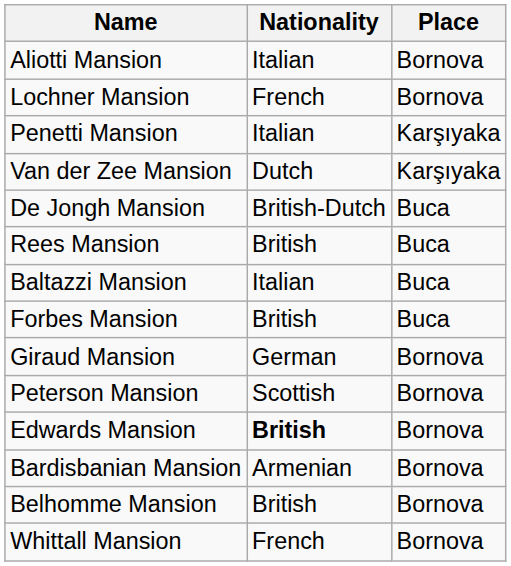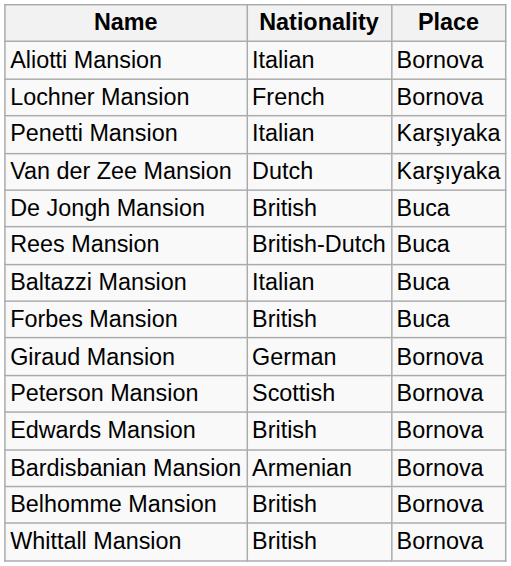 <table class="wikitable sortable" style="margin: 1em auto 1em auto;">
 <tr>
 <th scope="col">Name</th>
 <th scope="col">Nationality</th>
 <th scope="col">Place</th>
 </tr>
 <tr>
 <td>Aliotti Mansion</td>
 <td>Italian</td>
 <td>Bornova</td>
 </tr>
 <tr>
 <td>Lochner Mansion</td>
 <td>French</td>
 <td>Bornova</td>
 </tr>
 <tr>
 <td>Penetti Mansion</td>
 <td>Italian</td>
 <td>Karşıyaka</td>
 </tr>
 <tr>
 <td>Van der Zee Mansion</td>
 <td>Dutch</td>
 <td>Karşıyaka</td>
 </tr>
 <tr>
 <td>De Jongh Mansion</td>
-<td>British-Dutch</td>
+<td>British</td>
 <td>Buca</td>
 </tr>
 <tr>
 <td>Rees Mansion</td>
-<td>British</td>
+<td>British-Dutch</td>
 <td>Buca</td>
 </tr>
 <tr>
 <td>Baltazzi Mansion</td>
 <td>Italian</td>
 <td>Buca</td>
 </tr>
 <tr>
 <td>Forbes Mansion</td>
 <td>British</td>
 <td>Buca</td>
 </tr>
 <tr>
 <td>Giraud Mansion</td>
 <td>German</td>
 <td>Bornova</td>
 </tr>
 <tr>
 <td>Peterson Mansion</td>
 <td>Scottish</td>
 <td>Bornova</td>
 </tr>
 <tr>
 <td>Edwards Mansion</td>
-<td><strong>British</strong></td>
+<td>British</td>
 <td>Bornova</td>
 </tr>
 <tr>
 <td>Bardisbanian Mansion</td>
 <td>Armenian</td>
 <td>Bornova</td>
 </tr>
 <tr>
 <td>Belhomme Mansion</td>
 <td>British</td>
 <td>Bornova</td>
 </tr>
 <tr>
 <td>Whittall Mansion</td>
-<td>French</td>
+<td>British</td>
 <td>Bornova</td>
 </tr>
 </table>
